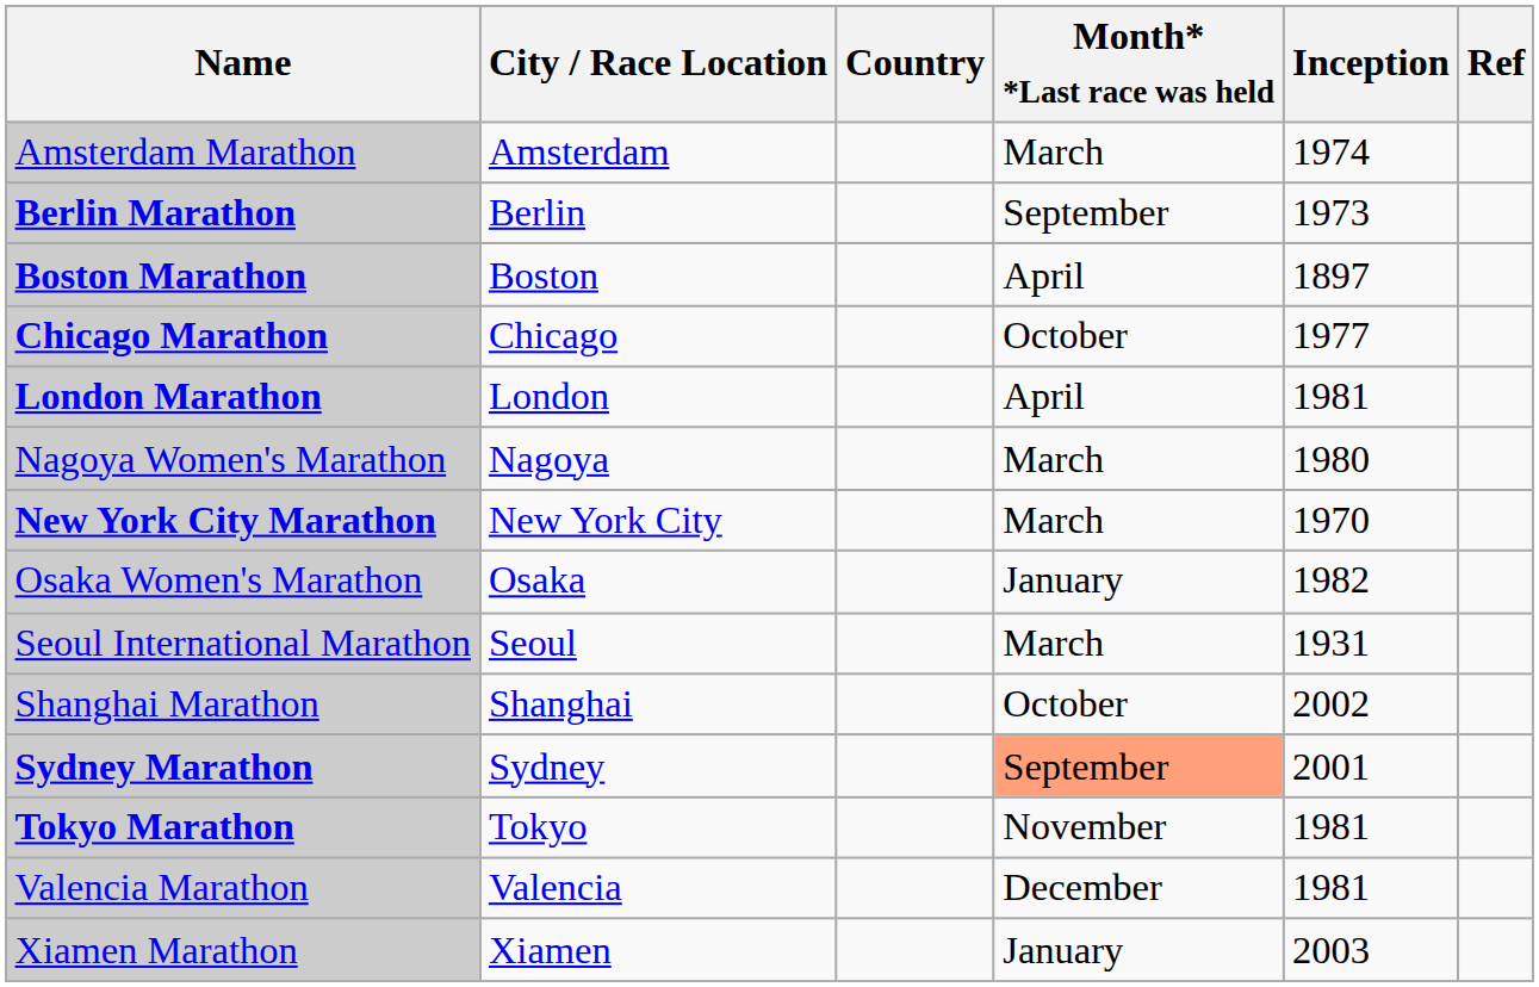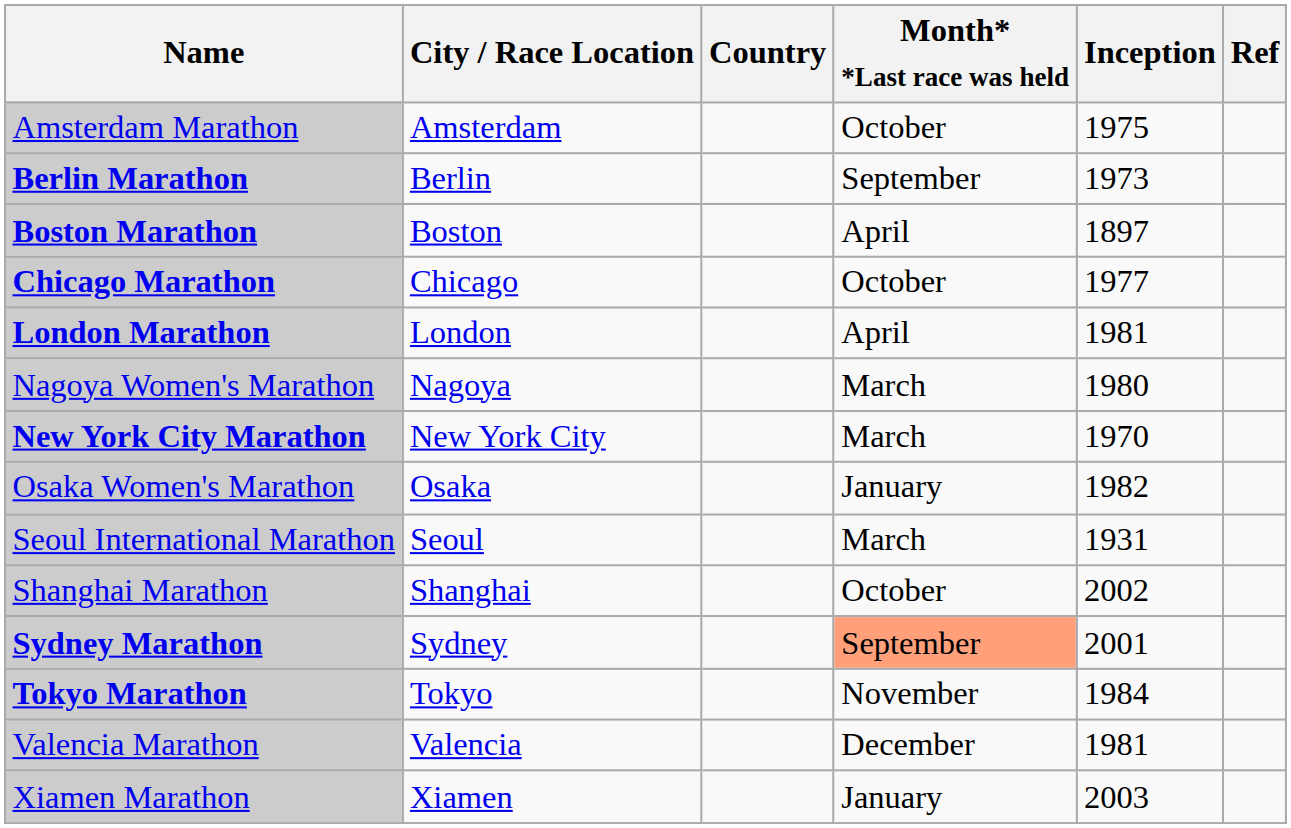 <table class="wikitable sortable">
 <tr>
 <th>Name</th>
 <th>City / Race Location</th>
 <th>Country</th>
 <th>Month*<br><sub>*Last race was held</sub></th>
 <th>Inception</th>
 <th>Ref</th>
 </tr>
 <tr>
 <td bgcolor=#CCCCCC><a href='#'>Amsterdam Marathon</a></td>
 <td><a href='#'>Amsterdam</a></td>
 <td></td>
-<td>March</td>
-<td>1974</td>
+<td>October</td>
+<td>1975</td>
 <td></td>
 </tr>
 <tr>
 <td bgcolor=#CCCCCC><strong><a href='#'>Berlin Marathon</a></strong></td>
 <td><a href='#'>Berlin</a></td>
 <td></td>
 <td>September</td>
 <td>1973</td>
 <td></td>
 </tr>
 <tr>
 <td bgcolor=#CCCCCC><strong><a href='#'>Boston Marathon</a></strong></td>
 <td><a href='#'>Boston</a></td>
 <td></td>
 <td>April</td>
 <td>1897</td>
 <td></td>
 </tr>
 <tr>
 <td bgcolor=#CCCCCC><strong><a href='#'>Chicago Marathon</a></strong></td>
 <td><a href='#'>Chicago</a></td>
 <td></td>
 <td>October</td>
 <td>1977</td>
 <td></td>
 </tr>
 <tr>
 <td bgcolor=#CCCCCC><strong><a href='#'>London Marathon</a></strong></td>
 <td><a href='#'>London</a></td>
 <td></td>
 <td>April</td>
 <td>1981</td>
 <td></td>
 </tr>
 <tr>
 <td bgcolor=#CCCCCC><a href='#'>Nagoya Women's Marathon</a></td>
 <td><a href='#'>Nagoya</a></td>
 <td></td>
 <td>March</td>
 <td>1980</td>
 <td></td>
 </tr>
 <tr>
 <td bgcolor=#CCCCCC><strong><a href='#'>New York City Marathon</a></strong></td>
 <td><a href='#'>New York City</a></td>
 <td></td>
 <td>March</td>
 <td>1970</td>
 <td></td>
 </tr>
 <tr>
 <td bgcolor=#CCCCCC><a href='#'>Osaka Women's Marathon</a></td>
 <td><a href='#'>Osaka</a></td>
 <td></td>
 <td>January</td>
 <td>1982</td>
 <td></td>
 </tr>
 <tr>
 <td bgcolor=#CCCCCC><a href='#'>Seoul International Marathon</a></td>
 <td><a href='#'>Seoul</a></td>
 <td></td>
 <td>March</td>
 <td>1931</td>
 <td></td>
 </tr>
 <tr>
 <td bgcolor=#CCCCCC><a href='#'>Shanghai Marathon</a></td>
 <td><a href='#'>Shanghai</a></td>
 <td></td>
 <td>October</td>
 <td>2002</td>
 <td></td>
 </tr>
 <tr>
 <td bgcolor=#CCCCCC><strong><a href='#'>Sydney Marathon</a></strong></td>
 <td><a href='#'>Sydney</a></td>
 <td></td>
 <td style="background: lightsalmon;">September</td>
 <td>2001</td>
 <td></td>
 </tr>
 <tr>
 <td bgcolor=#CCCCCC><strong><a href='#'>Tokyo Marathon</a></strong></td>
 <td><a href='#'>Tokyo</a></td>
 <td></td>
 <td>November</td>
-<td>1981</td>
+<td>1984</td>
 <td></td>
 </tr>
 <tr>
 <td bgcolor=#CCCCCC><a href='#'>Valencia Marathon</a></td>
 <td><a href='#'>Valencia</a></td>
 <td></td>
 <td>December</td>
 <td>1981</td>
 <td></td>
 </tr>
 <tr>
 <td bgcolor=#CCCCCC><a href='#'>Xiamen Marathon</a></td>
 <td><a href='#'>Xiamen</a></td>
 <td></td>
 <td>January</td>
 <td>2003</td>
 <td></td>
 </tr>
 </table>
